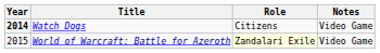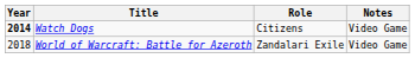 <table class="wikitable plainrowheaders">
 <tr>
 <th>Year</th>
 <th>Title</th>
 <th>Role</th>
 <th class="unsortable">Notes</th>
 </tr>
 <tr>
 <td><strong>2014</strong></td>
 <td><em><a href='#'>Watch Dogs</a></em></td>
 <td>Citizens</td>
 <td>Video Game</td>
 </tr>
 <tr>
-<td>2015</td>
+<td>2018</td>
 <td><em><a href='#'>World of Warcraft: Battle for Azeroth</a></em></td>
-<td style="background: lightyellow;">Zandalari Exile</td>
+<td>Zandalari Exile</td>
 <td>Video Game</td>
 </tr>
 </table>
